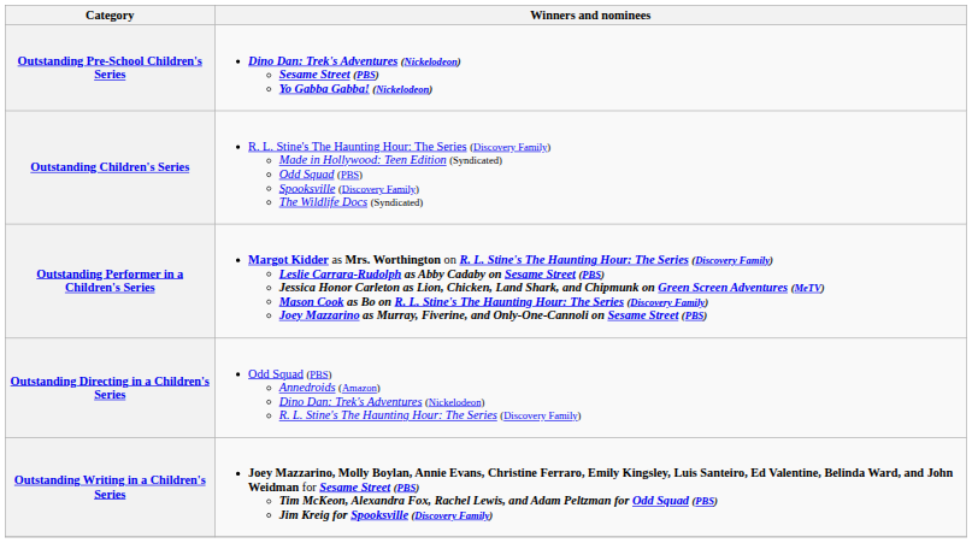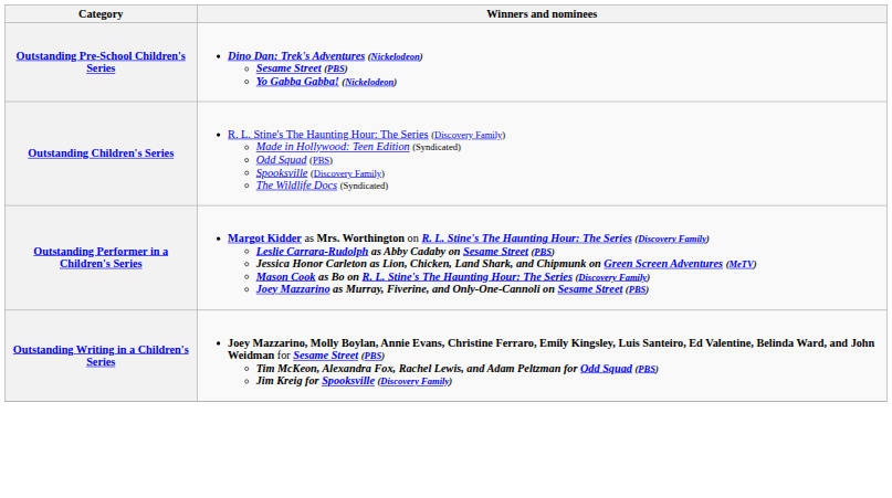 <table class="wikitable sortable">
 <tr>
 <th scope="col">Category</th>
 <th scope="col">Winners and nominees</th>
 </tr>
 <tr>
 <th scope="row"><a href='#'>Outstanding Pre-School Children's Series</a></th>
 <td><br><ul><li><strong><em><a href='#'>Dino Dan: Trek's Adventures</a><em> <small>(<a href='#'>Nickelodeon</a>)</small><strong><ul><li></em><a href='#'>Sesame Street</a><em> <small>(<a href='#'>PBS</a>)</small></li><li></em><a href='#'>Yo Gabba Gabba!</a><em> <small>(<a href='#'>Nickelodeon</a>)</small></li></ul></li></ul></td>
 </tr>
 <tr>
 <th scope="row"><a href='#'>Outstanding Children's Series</a></th>
 <td><br><ul><li></em></strong><a href='#'>R. L. Stine's The Haunting Hour: The Series</a></em> <small>(<a href='#'>Discovery Family</a>)</small></strong><ul><li><em><a href='#'>Made in Hollywood: Teen Edition</a></em> <small>(Syndicated)</small></li><li><em><a href='#'>Odd Squad</a></em> <small>(<a href='#'>PBS</a>)</small></li><li><em><a href='#'>Spooksville</a></em> <small>(<a href='#'>Discovery Family</a>)</small></li><li><em><a href='#'>The Wildlife Docs</a></em> <small>(Syndicated)</small></li></ul></li></ul></td>
 </tr>
 <tr>
 <th scope="row"><a href='#'>Outstanding Performer in a Children's Series</a></th>
 <td><br><ul><li><strong><a href='#'>Margot Kidder</a></strong> as <strong>Mrs. Worthington</strong> on <strong><em><a href='#'>R. L. Stine's The Haunting Hour: The Series</a><em> <small>(<a href='#'>Discovery Family</a>)</small><strong><ul><li><a href='#'>Leslie Carrara-Rudolph</a> as Abby Cadaby on </em><a href='#'>Sesame Street</a><em> <small>(<a href='#'>PBS</a>)</small></li><li>Jessica Honor Carleton as Lion, Chicken, Land Shark, and Chipmunk on </em><a href='#'>Green Screen Adventures</a><em> <small>(<a href='#'>MeTV</a>)</small></li><li><a href='#'>Mason Cook</a> as Bo on </em><a href='#'>R. L. Stine's The Haunting Hour: The Series</a><em> <small>(<a href='#'>Discovery Family</a>)</small></li><li><a href='#'>Joey Mazzarino</a> as Murray, Fiverine, and Only-One-Cannoli on </em><a href='#'>Sesame Street</a><em> <small>(<a href='#'>PBS</a>)</small></li></ul></li></ul></td>
 </tr>
 <tr>
-<th scope="row"><a href='#'>Outstanding Directing in a Children's Series</a></th>
-<td><br><ul><li></em></strong><a href='#'>Odd Squad</a></em> <small>(<a href='#'>PBS</a>)</small></strong><ul><li><em><a href='#'>Annedroids</a></em> <small>(<a href='#'>Amazon</a>)</small></li><li><em><a href='#'>Dino Dan: Trek's Adventures</a></em> <small>(<a href='#'>Nickelodeon</a>)</small></li><li><em><a href='#'>R. L. Stine's The Haunting Hour: The Series</a></em> <small>(<a href='#'>Discovery Family</a>)</small></li></ul></li></ul></td>
-</tr>
-<tr>
 <th scope="row"><a href='#'>Outstanding Writing in a Children's Series</a></th>
 <td><br><ul><li><strong>Joey Mazzarino, Molly Boylan, Annie Evans, Christine Ferraro, Emily Kingsley, Luis Santeiro, Ed Valentine, Belinda Ward, and John Weidman</strong> for <strong><em><a href='#'>Sesame Street</a><em> <small>(<a href='#'>PBS</a>)</small><strong><ul><li>Tim McKeon, Alexandra Fox, Rachel Lewis, and Adam Peltzman for </em><a href='#'>Odd Squad</a><em> <small>(<a href='#'>PBS</a>)</small></li><li>Jim Kreig for </em><a href='#'>Spooksville</a><em> <small>(<a href='#'>Discovery Family</a>)</small></li></ul></li></ul></td>
 </tr>
 <tr>
 </tr>
 </table>
